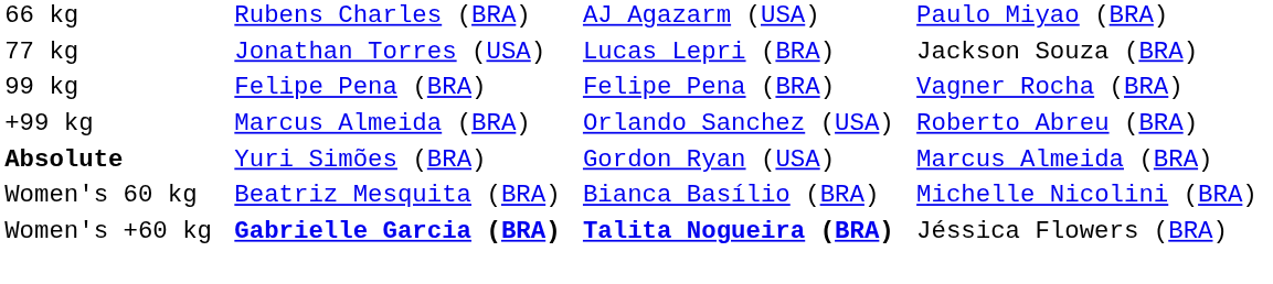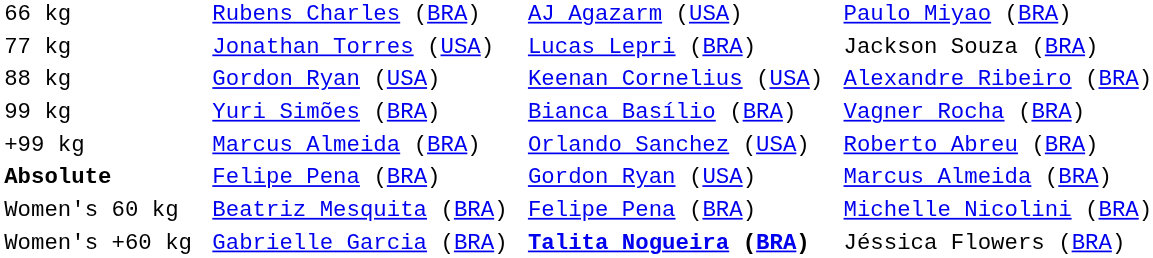 <table>
 <tr>
 <td>66 kg</td>
 <td> <a href='#'>Rubens Charles</a> <span>(<a href='#'>BRA</a>)</span></td>
 <td> <a href='#'>AJ Agazarm</a> <span>(<a href='#'>USA</a>)</span></td>
 <td> <a href='#'>Paulo Miyao</a> <span>(<a href='#'>BRA</a>)</span></td>
 </tr>
 <tr>
 <td>77 kg</td>
 <td> <a href='#'>Jonathan Torres</a> <span>(<a href='#'>USA</a>)</span></td>
 <td> <a href='#'>Lucas Lepri</a> <span>(<a href='#'>BRA</a>)</span></td>
 <td> Jackson Souza <span>(<a href='#'>BRA</a>)</span></td>
 </tr>
 <tr>
+<td>88 kg</td>
+<td> <a href='#'>Gordon Ryan</a> <span>(<a href='#'>USA</a>)</span></td>
+<td> <a href='#'>Keenan Cornelius</a> <span>(<a href='#'>USA</a>)</span></td>
+<td> <a href='#'>Alexandre Ribeiro</a> <span>(<a href='#'>BRA</a>)</span></td>
+</tr>
+<tr>
 <td>99 kg</td>
-<td> <a href='#'>Felipe Pena</a> <span>(<a href='#'>BRA</a>)</span></td>
-<td> <a href='#'>Felipe Pena</a> <span>(<a href='#'>BRA</a>)</span></td>
+<td> <a href='#'>Yuri Simões</a> <span>(<a href='#'>BRA</a>)</span></td>
+<td> <a href='#'>Bianca Basílio</a> <span>(<a href='#'>BRA</a>)</span></td>
 <td> <a href='#'>Vagner Rocha</a> <span>(<a href='#'>BRA</a>)</span></td>
 </tr>
 <tr>
 <td>+99 kg</td>
 <td> <a href='#'>Marcus Almeida</a> <span>(<a href='#'>BRA</a>)</span></td>
 <td> <a href='#'>Orlando Sanchez</a> <span>(<a href='#'>USA</a>)</span></td>
 <td> <a href='#'>Roberto Abreu</a> <span>(<a href='#'>BRA</a>)</span></td>
 </tr>
 <tr>
 <td><strong>Absolute</strong></td>
-<td> <a href='#'>Yuri Simões</a> <span>(<a href='#'>BRA</a>)</span></td>
+<td> <a href='#'>Felipe Pena</a> <span>(<a href='#'>BRA</a>)</span></td>
 <td> <a href='#'>Gordon Ryan</a> <span>(<a href='#'>USA</a>)</span></td>
 <td> <a href='#'>Marcus Almeida</a> <span>(<a href='#'>BRA</a>)</span></td>
 </tr>
 <tr>
 <td>Women's 60 kg</td>
 <td> <a href='#'>Beatriz Mesquita</a> <span>(<a href='#'>BRA</a>)</span></td>
-<td> <a href='#'>Bianca Basílio</a> <span>(<a href='#'>BRA</a>)</span></td>
+<td> <a href='#'>Felipe Pena</a> <span>(<a href='#'>BRA</a>)</span></td>
 <td> <a href='#'>Michelle Nicolini</a> <span>(<a href='#'>BRA</a>)</span></td>
 </tr>
 <tr>
 <td>Women's +60 kg</td>
-<td><strong> <a href='#'>Gabrielle Garcia</a> <span>(<a href='#'>BRA</a>)</span></strong></td>
+<td> <a href='#'>Gabrielle Garcia</a> <span>(<a href='#'>BRA</a>)</span></td>
 <td><strong> <a href='#'>Talita Nogueira</a> <span>(<a href='#'>BRA</a>)</span></strong></td>
 <td> Jéssica Flowers <span>(<a href='#'>BRA</a>)</span></td>
 </tr>
 <tr>
 </tr>
 </table>
